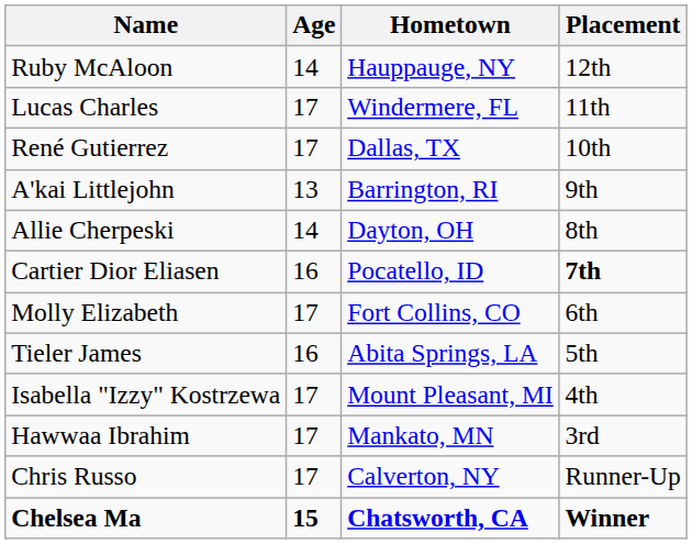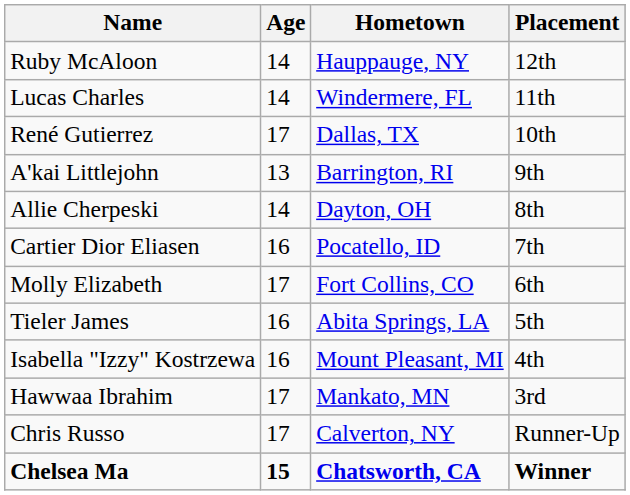 <table class="wikitable">
 <tr>
 <th>Name</th>
 <th>Age</th>
 <th>Hometown</th>
 <th>Placement</th>
 </tr>
 <tr>
 <td>Ruby McAloon</td>
 <td>14</td>
 <td><a href='#'>Hauppauge, NY</a></td>
 <td>12th</td>
 </tr>
 <tr>
 <td>Lucas Charles</td>
-<td>17</td>
+<td>14</td>
 <td><a href='#'>Windermere, FL</a></td>
 <td>11th</td>
 </tr>
 <tr>
 <td>René Gutierrez</td>
 <td>17</td>
 <td><a href='#'>Dallas, TX</a></td>
 <td>10th</td>
 </tr>
 <tr>
 <td>A'kai Littlejohn</td>
 <td>13</td>
 <td><a href='#'>Barrington, RI</a></td>
 <td>9th</td>
 </tr>
 <tr>
 <td>Allie Cherpeski</td>
 <td>14</td>
 <td><a href='#'>Dayton, OH</a></td>
 <td>8th</td>
 </tr>
 <tr>
 <td>Cartier Dior Eliasen</td>
 <td>16</td>
 <td><a href='#'>Pocatello, ID</a></td>
-<td><strong>7th</strong></td>
+<td>7th</td>
 </tr>
 <tr>
 <td>Molly Elizabeth</td>
 <td>17</td>
 <td><a href='#'>Fort Collins, CO</a></td>
 <td>6th</td>
 </tr>
 <tr>
 <td>Tieler James</td>
 <td>16</td>
 <td><a href='#'>Abita Springs, LA</a></td>
 <td>5th</td>
 </tr>
 <tr>
 <td>Isabella "Izzy" Kostrzewa</td>
-<td>17</td>
+<td>16</td>
 <td><a href='#'>Mount Pleasant, MI</a></td>
 <td>4th</td>
 </tr>
 <tr>
 <td>Hawwaa Ibrahim</td>
 <td>17</td>
 <td><a href='#'>Mankato, MN</a></td>
 <td>3rd</td>
 </tr>
 <tr>
 <td>Chris Russo</td>
 <td>17</td>
 <td><a href='#'>Calverton, NY</a></td>
 <td>Runner-Up</td>
 </tr>
 <tr>
 <td><strong>Chelsea Ma</strong></td>
 <td><strong>15</strong></td>
 <td><strong><a href='#'>Chatsworth, CA</a></strong></td>
 <td><strong>Winner</strong></td>
 </tr>
 </table>
